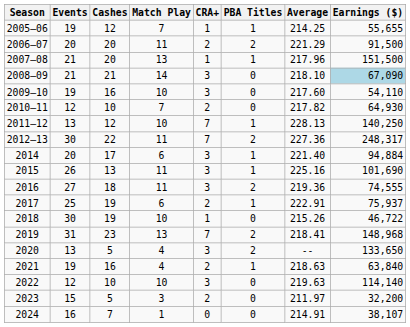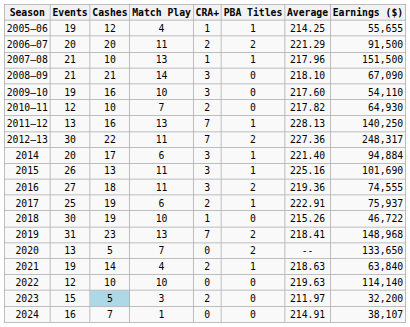 <table class="wikitable" style="text-align:center">
 <tr>
 <th>Season</th>
 <th>Events</th>
 <th>Cashes</th>
 <th>Match Play</th>
 <th>CRA+</th>
 <th>PBA Titles</th>
 <th>Average</th>
 <th>Earnings ($)</th>
 </tr>
 <tr>
 <td>2005–06</td>
 <td>19</td>
 <td>12</td>
-<td>7</td>
+<td>4</td>
 <td>1</td>
 <td>1</td>
 <td>214.25</td>
 <td align=right>55,655</td>
 </tr>
 <tr>
 <td>2006–07</td>
 <td>20</td>
 <td>20</td>
 <td>11</td>
 <td>2</td>
 <td>2</td>
 <td>221.29</td>
 <td align=right>91,500</td>
 </tr>
 <tr>
 <td>2007–08</td>
 <td>21</td>
-<td>20</td>
+<td>10</td>
 <td>13</td>
 <td>1</td>
 <td>1</td>
 <td>217.96</td>
 <td align=right>151,500</td>
 </tr>
 <tr>
 <td>2008–09</td>
 <td>21</td>
 <td>21</td>
 <td>14</td>
 <td>3</td>
 <td>0</td>
 <td>218.10</td>
-<td align=right style="background: lightblue;">67,090</td>
+<td align=right>67,090</td>
 </tr>
 <tr>
 <td>2009–10</td>
 <td>19</td>
 <td>16</td>
 <td>10</td>
 <td>3</td>
 <td>0</td>
 <td>217.60</td>
 <td align=right>54,110</td>
 </tr>
 <tr>
 <td>2010–11</td>
 <td>12</td>
 <td>10</td>
 <td>7</td>
 <td>2</td>
 <td>0</td>
 <td>217.82</td>
 <td align=right>64,930</td>
 </tr>
 <tr>
 <td>2011–12</td>
 <td>13</td>
-<td>12</td>
-<td>10</td>
+<td>16</td>
+<td>13</td>
 <td>7</td>
 <td>1</td>
 <td>228.13</td>
 <td align=right>140,250</td>
 </tr>
 <tr>
 <td>2012–13</td>
 <td>30</td>
 <td>22</td>
 <td>11</td>
 <td>7</td>
 <td>2</td>
 <td>227.36</td>
 <td align=right>248,317</td>
 </tr>
 <tr>
 <td>2014</td>
 <td>20</td>
 <td>17</td>
 <td>6</td>
 <td>3</td>
 <td>1</td>
 <td>221.40</td>
 <td align=right>94,884</td>
 </tr>
 <tr>
 <td>2015</td>
 <td>26</td>
 <td>13</td>
 <td>11</td>
 <td>3</td>
 <td>1</td>
 <td>225.16</td>
 <td align=right>101,690</td>
 </tr>
 <tr>
 <td>2016</td>
 <td>27</td>
 <td>18</td>
 <td>11</td>
 <td>3</td>
 <td>2</td>
 <td>219.36</td>
 <td align=right>74,555</td>
 </tr>
 <tr>
 <td>2017</td>
 <td>25</td>
 <td>19</td>
 <td>6</td>
 <td>2</td>
 <td>1</td>
 <td>222.91</td>
 <td align=right>75,937</td>
 </tr>
 <tr>
 <td>2018</td>
 <td>30</td>
 <td>19</td>
 <td>10</td>
 <td>1</td>
 <td>0</td>
 <td>215.26</td>
 <td align=right>46,722</td>
 </tr>
 <tr>
 <td>2019</td>
 <td>31</td>
 <td>23</td>
 <td>13</td>
 <td>7</td>
 <td>2</td>
 <td>218.41</td>
 <td align=right>148,968</td>
 </tr>
 <tr>
 <td>2020</td>
 <td>13</td>
 <td>5</td>
-<td>4</td>
-<td>3</td>
+<td>7</td>
+<td>0</td>
 <td>2</td>
 <td>--</td>
 <td align=right>133,650</td>
 </tr>
 <tr>
 <td>2021</td>
 <td>19</td>
-<td>16</td>
+<td>14</td>
 <td>4</td>
 <td>2</td>
 <td>1</td>
 <td>218.63</td>
 <td align=right>63,840</td>
 </tr>
 <tr>
 <td>2022</td>
 <td>12</td>
 <td>10</td>
 <td>10</td>
-<td>3</td>
+<td>0</td>
 <td>0</td>
 <td>219.63</td>
 <td align=right>114,140</td>
 </tr>
 <tr>
 <td>2023</td>
 <td>15</td>
-<td>5</td>
+<td style="background: lightblue;">5</td>
 <td>3</td>
 <td>2</td>
 <td>0</td>
 <td>211.97</td>
 <td align=right>32,200</td>
 </tr>
 <tr>
 <td>2024</td>
 <td>16</td>
 <td>7</td>
 <td>1</td>
 <td>0</td>
 <td>0</td>
 <td>214.91</td>
 <td align=right>38,107</td>
 </tr>
 </table>
